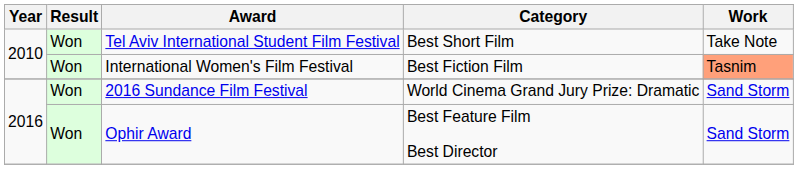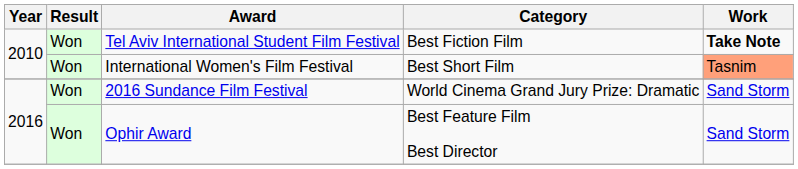 <table class="wikitable">
 <tr>
 <th>Year</th>
 <th>Result</th>
 <th>Award</th>
 <th>Category</th>
 <th>Work</th>
 </tr>
 <tr>
 <td rowspan="2">2010</td>
 <td style="background: #ddffdd">Won</td>
 <td><a href='#'>Tel Aviv International Student Film Festival</a></td>
-<td>Best Short Film</td>
-<td>Take Note</td>
+<td>Best Fiction Film</td>
+<td><strong>Take Note</strong></td>
 </tr>
 <tr>
 <td style="background: #ddffdd">Won</td>
 <td>International Women's Film Festival</td>
-<td>Best Fiction Film</td>
+<td>Best Short Film</td>
 <td style="background: lightsalmon;">Tasnim</td>
 </tr>
 <tr>
 </tr>
 <tr>
 <td rowspan="2">2016</td>
 <td style="background: #ddffdd">Won</td>
 <td><a href='#'>2016 Sundance Film Festival</a></td>
 <td>World Cinema Grand Jury Prize: Dramatic</td>
 <td><a href='#'>Sand Storm</a></td>
 </tr>
 <tr>
 <td style="background: #ddffdd">Won</td>
 <td><a href='#'>Ophir Award</a></td>
 <td>Best Feature Film<br><br>Best Director</td>
 <td><a href='#'>Sand Storm</a></td>
 </tr>
 <tr>
 </tr>
 </table>
